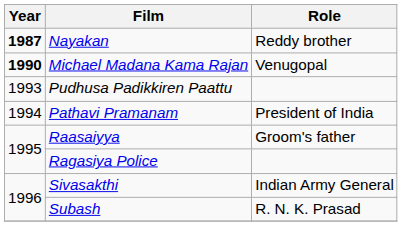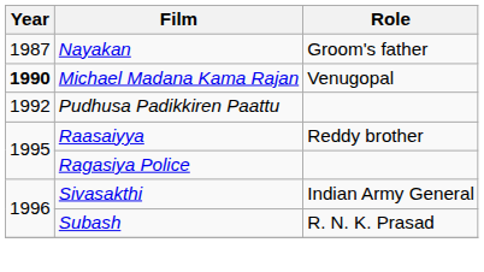 <table class="wikitable sortable">
 <tr>
 <th>Year</th>
 <th>Film</th>
 <th>Role</th>
 </tr>
 <tr>
-<td><strong>1987</strong></td>
+<td>1987</td>
 <td><em><a href='#'>Nayakan</a></em></td>
-<td>Reddy brother</td>
+<td>Groom's father</td>
 </tr>
 <tr>
 <td><strong>1990</strong></td>
 <td><em><a href='#'>Michael Madana Kama Rajan</a></em></td>
 <td>Venugopal</td>
 </tr>
 <tr>
-<td>1993</td>
+<td>1992</td>
 <td><em>Pudhusa Padikkiren Paattu</em></td>
 <td></td>
 </tr>
 <tr>
-<td>1994</td>
-<td><em><a href='#'>Pathavi Pramanam</a></em></td>
-<td>President of India</td>
-</tr>
-<tr>
 <td rowspan="2">1995</td>
 <td><em><a href='#'>Raasaiyya</a></em></td>
-<td>Groom's father</td>
+<td>Reddy brother</td>
 </tr>
 <tr>
 <td><em><a href='#'>Ragasiya Police</a></em></td>
 <td></td>
 </tr>
 <tr>
 <td rowspan="2">1996</td>
 <td><em><a href='#'>Sivasakthi</a></em></td>
 <td>Indian Army General</td>
 </tr>
 <tr>
 <td><em><a href='#'>Subash</a></em></td>
 <td>R. N. K. Prasad</td>
 </tr>
 <tr>
 </tr>
 </table>
